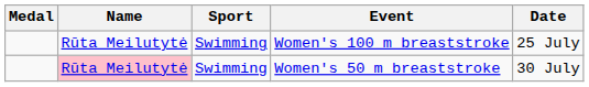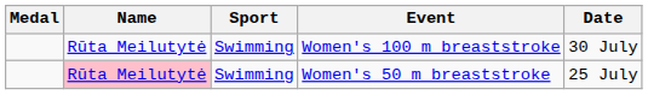 <table class="wikitable sortable" style="font-size:90%">
 <tr>
 <th>Medal</th>
 <th>Name</th>
 <th>Sport</th>
 <th>Event</th>
 <th>Date</th>
 </tr>
 <tr>
 <td></td>
 <td><a href='#'>Rūta Meilutytė</a></td>
 <td><a href='#'>Swimming</a></td>
 <td><a href='#'>Women's 100 m breaststroke</a></td>
-<td>25 July</td>
+<td>30 July</td>
 </tr>
 <tr>
 <td></td>
 <td style="background: pink;"><a href='#'>Rūta Meilutytė</a></td>
 <td><a href='#'>Swimming</a></td>
 <td><a href='#'>Women's 50 m breaststroke</a></td>
-<td>30 July</td>
+<td>25 July</td>
 </tr>
 </table>
